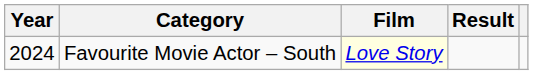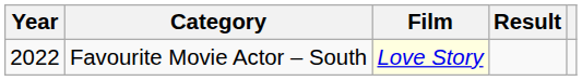 <table class="wikitable">
 <tr>
 <th>Year</th>
 <th>Category</th>
 <th>Film</th>
 <th>Result</th>
 <th></th>
 </tr>
 <tr>
-<td>2024</td>
+<td>2022</td>
 <td>Favourite Movie Actor – South</td>
 <td style="background: lightyellow;"><em><a href='#'>Love Story</a></em></td>
 <td></td>
 <td></td>
 </tr>
 </table>
